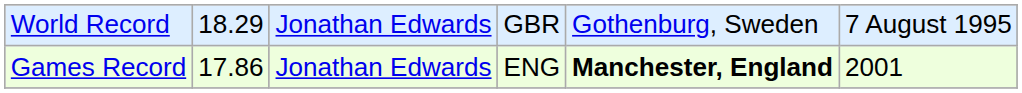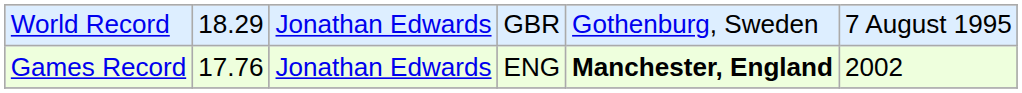 <table class="wikitable">
 <tr bgcolor = "ddeeff">
 <td><a href='#'>World Record</a></td>
 <td>18.29</td>
 <td><a href='#'>Jonathan Edwards</a></td>
 <td>GBR</td>
 <td><a href='#'>Gothenburg</a>, Sweden</td>
 <td>7 August 1995</td>
 </tr>
 <tr bgcolor = "eeffdd">
 <td><a href='#'>Games Record</a></td>
-<td>17.86</td>
+<td>17.76</td>
 <td><a href='#'>Jonathan Edwards</a></td>
 <td>ENG</td>
 <td><strong>Manchester, England</strong></td>
-<td>2001</td>
+<td>2002</td>
 </tr>
 </table>
